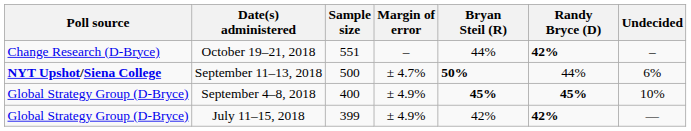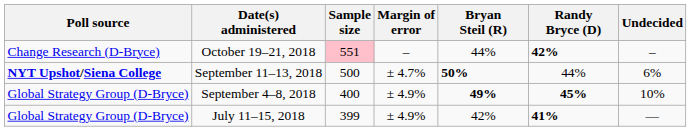 <table class="wikitable">
 <tr>
 <th>Poll source</th>
 <th>Date(s)<br>administered</th>
 <th>Sample<br>size</th>
 <th>Margin of <br>error</th>
 <th style="width:100px;">Bryan<br>Steil (R)</th>
 <th style="width:100px;">Randy<br>Bryce (D)</th>
 <th>Undecided</th>
 </tr>
 <tr>
 <td><a href='#'>Change Research (D-Bryce)</a></td>
 <td align="center">October 19–21, 2018</td>
-<td align="center">551</td>
+<td align="center" style="background: pink;">551</td>
 <td align="center">–</td>
 <td align="center">44%</td>
 <td><strong>42%</strong></td>
 <td align="center">–</td>
 </tr>
 <tr>
 <td><strong><a href='#'>NYT Upshot</a>/<a href='#'>Siena College</a></strong></td>
 <td align="center">September 11–13, 2018</td>
 <td align="center">500</td>
 <td align="center">± 4.7%</td>
 <td><strong>50%</strong></td>
 <td align="center">44%</td>
 <td align="center">6%</td>
 </tr>
 <tr>
 <td><a href='#'>Global Strategy Group (D-Bryce)</a></td>
 <td align="center">September 4–8, 2018</td>
 <td align="center">400</td>
 <td align="center">± 4.9%</td>
-<td align="center"><strong>45%</strong></td>
+<td align="center"><strong>49%</strong></td>
 <td align="center"><strong>45%</strong></td>
 <td align="center">10%</td>
 </tr>
 <tr>
 <td><a href='#'>Global Strategy Group (D-Bryce)</a></td>
 <td align="center">July 11–15, 2018</td>
 <td align="center">399</td>
 <td align="center">± 4.9%</td>
 <td align="center">42%</td>
-<td><strong>42%</strong></td>
+<td><strong>41%</strong></td>
 <td align="center">—</td>
 </tr>
 </table>
